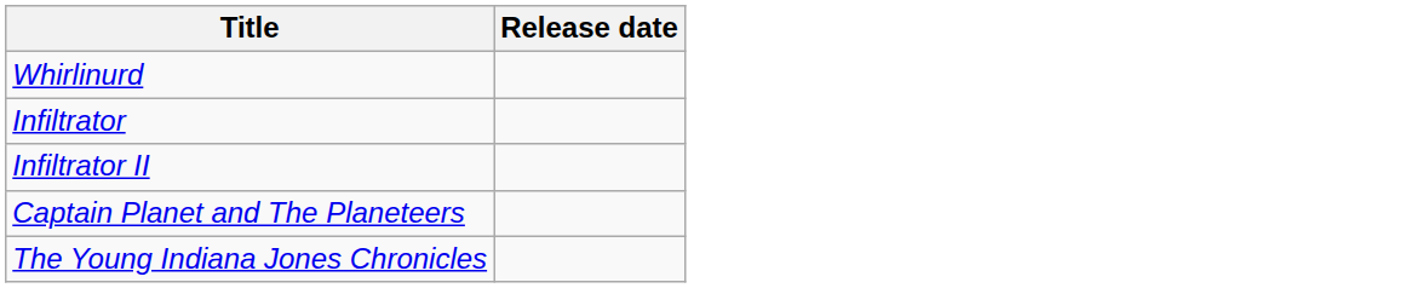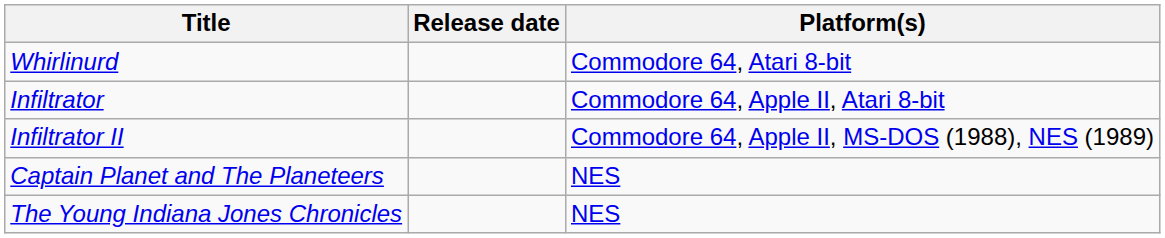 <table class="wikitable plainrowheaders">
 <tr>
 <th scope="col">Title</th>
 <th scope="col">Release date</th>
+<th scope="col">Platform(s)</th>
 </tr>
 <tr>
 <td><em><a href='#'>Whirlinurd</a></em></td>
 <td></td>
+<td><a href='#'>Commodore 64</a>, <a href='#'>Atari 8-bit</a></td>
 </tr>
 <tr>
 <td><em><a href='#'>Infiltrator</a></em></td>
 <td></td>
+<td><a href='#'>Commodore 64</a>, <a href='#'>Apple II</a>, <a href='#'>Atari 8-bit</a></td>
 </tr>
 <tr>
 <td><em><a href='#'>Infiltrator II</a></em></td>
 <td></td>
+<td><a href='#'>Commodore 64</a>, <a href='#'>Apple II</a>, <a href='#'>MS-DOS</a> (1988), <a href='#'>NES</a> (1989)</td>
 </tr>
 <tr>
 <td><em><a href='#'>Captain Planet and The Planeteers</a></em></td>
 <td></td>
+<td><a href='#'>NES</a></td>
 </tr>
 <tr>
 <td><em><a href='#'>The Young Indiana Jones Chronicles</a></em></td>
 <td></td>
+<td><a href='#'>NES</a></td>
 </tr>
 </table>
